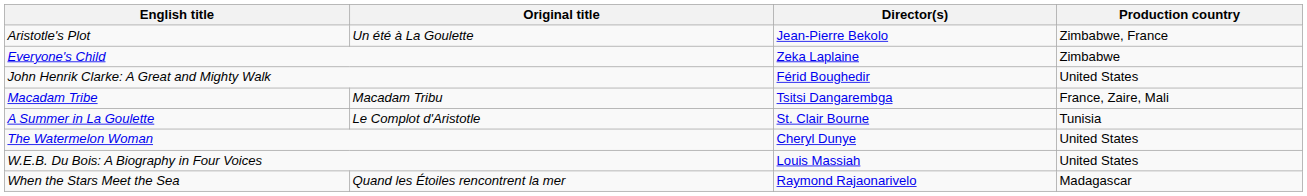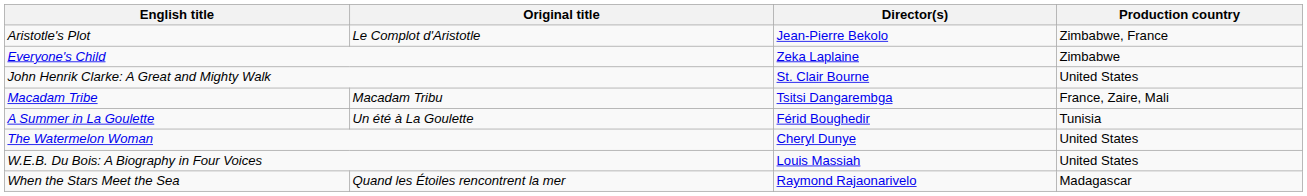 <table class="wikitable sortable" style="width:100%; margin-bottom:4px">
 <tr>
 <th>English title</th>
 <th>Original title</th>
 <th>Director(s)</th>
 <th>Production country</th>
 </tr>
 <tr>
 <td><em>Aristotle's Plot</em></td>
-<td><em>Un été à La Goulette</em></td>
+<td><em>Le Complot d'Aristotle</em></td>
 <td><a href='#'>Jean-Pierre Bekolo</a></td>
 <td>Zimbabwe, France</td>
 </tr>
 <tr>
 <td colspan=2><em><a href='#'>Everyone's Child</a></em></td>
 <td><a href='#'>Zeka Laplaine</a></td>
 <td>Zimbabwe</td>
 </tr>
 <tr>
 <td colspan=2><em>John Henrik Clarke: A Great and Mighty Walk</em></td>
-<td><a href='#'>Férid Boughedir</a></td>
+<td><a href='#'>St. Clair Bourne</a></td>
 <td>United States</td>
 </tr>
 <tr>
 <td><em><a href='#'>Macadam Tribe</a></em></td>
 <td><em>Macadam Tribu</em></td>
 <td><a href='#'>Tsitsi Dangarembga</a></td>
 <td>France, Zaire, Mali</td>
 </tr>
 <tr>
 <td><em><a href='#'>A Summer in La Goulette</a></em></td>
-<td><em>Le Complot d'Aristotle</em></td>
-<td><a href='#'>St. Clair Bourne</a></td>
+<td><em>Un été à La Goulette</em></td>
+<td><a href='#'>Férid Boughedir</a></td>
 <td>Tunisia</td>
 </tr>
 <tr>
 <td colspan=2><em><a href='#'>The Watermelon Woman</a></em></td>
 <td><a href='#'>Cheryl Dunye</a></td>
 <td>United States</td>
 </tr>
 <tr>
 <td colspan=2><em>W.E.B. Du Bois: A Biography in Four Voices</em></td>
 <td><a href='#'>Louis Massiah</a></td>
 <td>United States</td>
 </tr>
 <tr>
 <td><em>When the Stars Meet the Sea</em></td>
 <td><em>Quand les Étoiles rencontrent la mer</em></td>
 <td><a href='#'>Raymond Rajaonarivelo</a></td>
 <td>Madagascar</td>
 </tr>
 </table>
